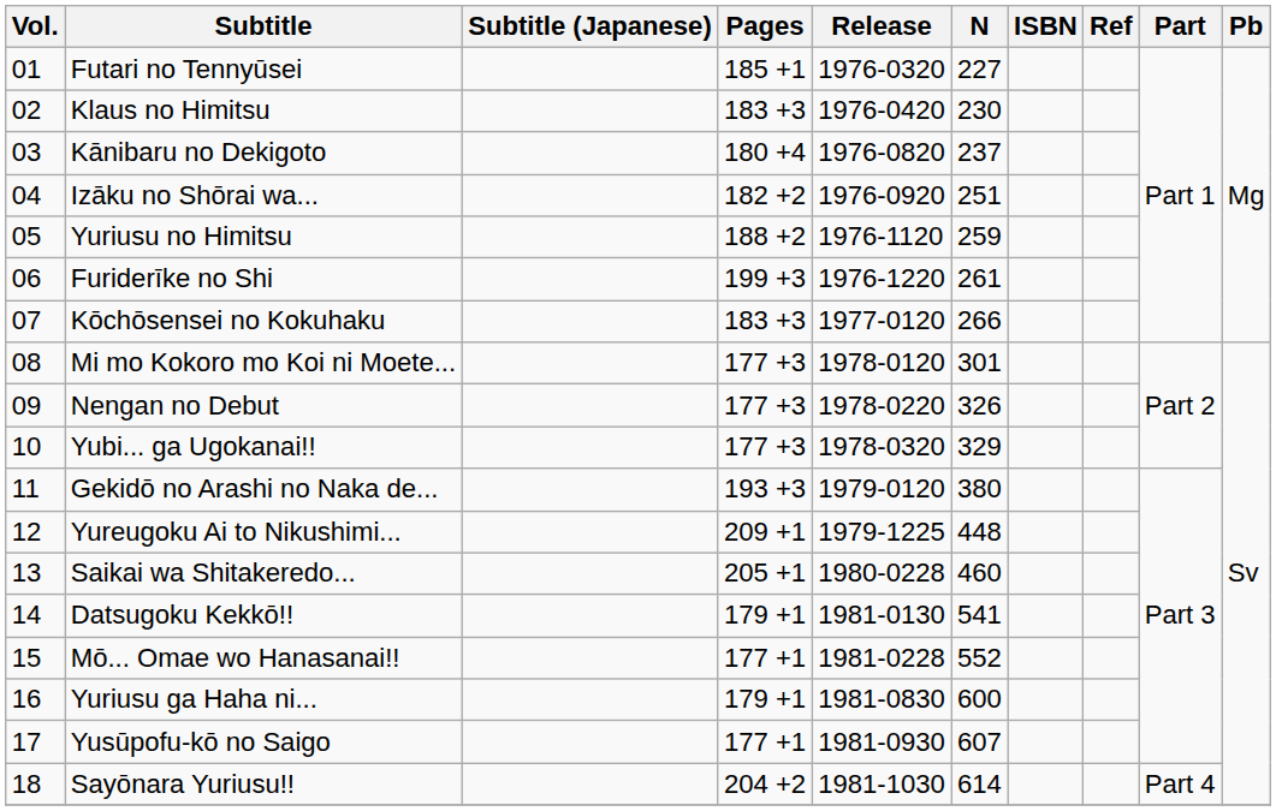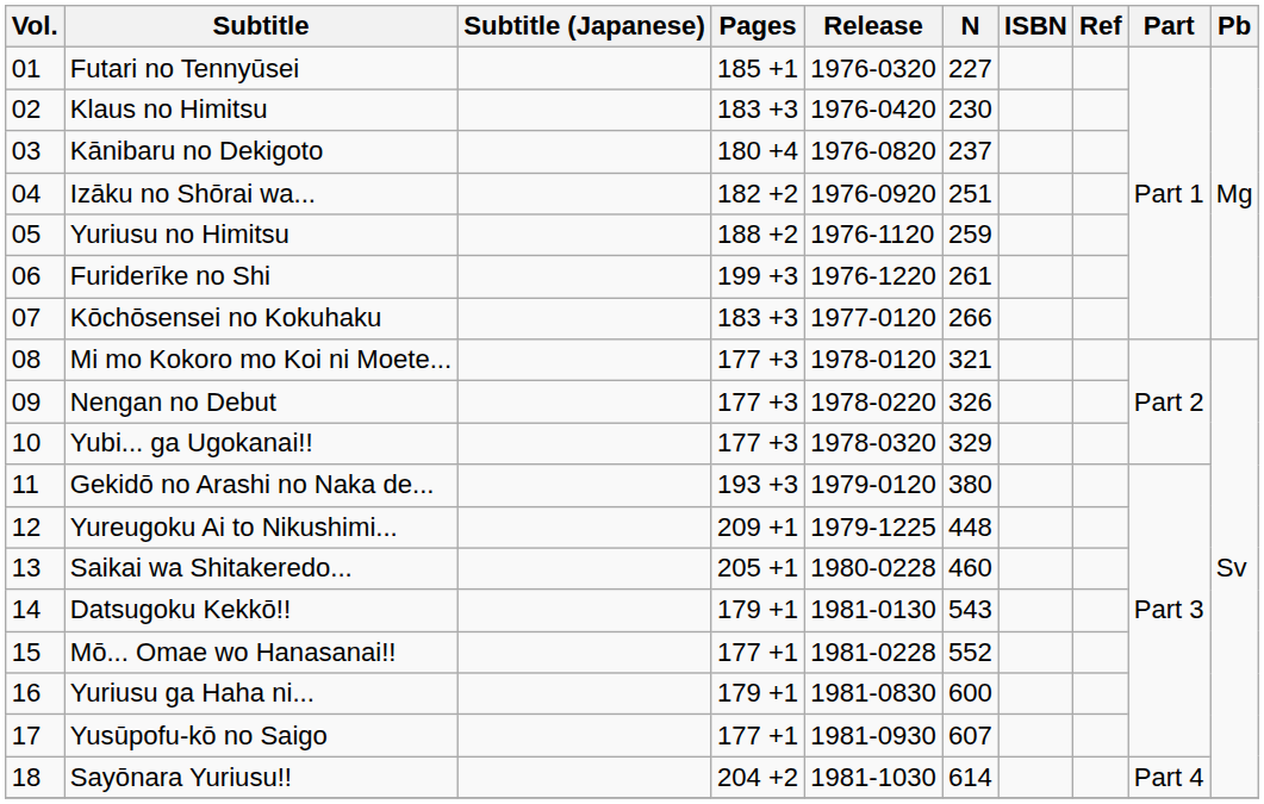 <table class="wikitable" style="text-align:left;">
 <tr>
 <th>Vol.</th>
 <th>Subtitle</th>
 <th>Subtitle (Japanese)</th>
 <th>Pages</th>
 <th>Release</th>
 <th>N</th>
 <th>ISBN</th>
 <th>Ref</th>
 <th>Part</th>
 <th>Pb</th>
 </tr>
 <tr>
 <td>01</td>
 <td>Futari no Tennyūsei</td>
 <td></td>
 <td>185 +1</td>
 <td>1976-0320</td>
 <td>227</td>
 <td></td>
 <td></td>
 <td rowspan="7">Part 1</td>
 <td rowspan="7">Mg</td>
 </tr>
 <tr>
 <td>02</td>
 <td>Klaus no Himitsu</td>
 <td></td>
 <td>183 +3</td>
 <td>1976-0420</td>
 <td>230</td>
 <td></td>
 <td></td>
 </tr>
 <tr>
 <td>03</td>
 <td>Kānibaru no Dekigoto</td>
 <td></td>
 <td>180 +4</td>
 <td>1976-0820</td>
 <td>237</td>
 <td></td>
 <td></td>
 </tr>
 <tr>
 <td>04</td>
 <td>Izāku no Shōrai wa...</td>
 <td></td>
 <td>182 +2</td>
 <td>1976-0920</td>
 <td>251</td>
 <td></td>
 <td></td>
 </tr>
 <tr>
 <td>05</td>
 <td>Yuriusu no Himitsu</td>
 <td></td>
 <td>188 +2</td>
 <td>1976-1120</td>
 <td>259</td>
 <td></td>
 <td></td>
 </tr>
 <tr>
 <td>06</td>
 <td>Furiderīke no Shi</td>
 <td></td>
 <td>199 +3</td>
 <td>1976-1220</td>
 <td>261</td>
 <td></td>
 <td></td>
 </tr>
 <tr>
 <td>07</td>
 <td>Kōchōsensei no Kokuhaku</td>
 <td></td>
 <td>183 +3</td>
 <td>1977-0120</td>
 <td>266</td>
 <td></td>
 <td></td>
 </tr>
 <tr>
 <td>08</td>
 <td>Mi mo Kokoro mo Koi ni Moete...</td>
 <td></td>
 <td>177 +3</td>
 <td>1978-0120</td>
-<td>301</td>
+<td>321</td>
 <td></td>
 <td></td>
 <td rowspan="3">Part 2</td>
 <td rowspan="11">Sv</td>
 </tr>
 <tr>
 <td>09</td>
 <td>Nengan no Debut</td>
 <td></td>
 <td>177 +3</td>
 <td>1978-0220</td>
 <td>326</td>
 <td></td>
 <td></td>
 </tr>
 <tr>
 <td>10</td>
 <td>Yubi... ga Ugokanai!!</td>
 <td></td>
 <td>177 +3</td>
 <td>1978-0320</td>
 <td>329</td>
 <td></td>
 <td></td>
 </tr>
 <tr>
 <td>11</td>
 <td>Gekidō no Arashi no Naka de...</td>
 <td></td>
 <td>193 +3</td>
 <td>1979-0120</td>
 <td>380</td>
 <td></td>
 <td></td>
 <td rowspan="7">Part 3</td>
 </tr>
 <tr>
 <td>12</td>
 <td>Yureugoku Ai to Nikushimi...</td>
 <td></td>
 <td>209 +1</td>
 <td>1979-1225</td>
 <td>448</td>
 <td></td>
 <td></td>
 </tr>
 <tr>
 <td>13</td>
 <td>Saikai wa Shitakeredo...</td>
 <td></td>
 <td>205 +1</td>
 <td>1980-0228</td>
 <td>460</td>
 <td></td>
 <td></td>
 </tr>
 <tr>
 <td>14</td>
 <td>Datsugoku Kekkō!!</td>
 <td></td>
 <td>179 +1</td>
 <td>1981-0130</td>
-<td>541</td>
+<td>543</td>
 <td></td>
 <td></td>
 </tr>
 <tr>
 <td>15</td>
 <td>Mō... Omae wo Hanasanai!!</td>
 <td></td>
 <td>177 +1</td>
 <td>1981-0228</td>
 <td>552</td>
 <td></td>
 <td></td>
 </tr>
 <tr>
 <td>16</td>
 <td>Yuriusu ga Haha ni...</td>
 <td></td>
 <td>179 +1</td>
 <td>1981-0830</td>
 <td>600</td>
 <td></td>
 <td></td>
 </tr>
 <tr>
 <td>17</td>
 <td>Yusūpofu-kō no Saigo</td>
 <td></td>
 <td>177 +1</td>
 <td>1981-0930</td>
 <td>607</td>
 <td></td>
 <td></td>
 </tr>
 <tr>
 <td>18</td>
 <td>Sayōnara Yuriusu!!</td>
 <td></td>
 <td>204 +2</td>
 <td>1981-1030</td>
 <td>614</td>
 <td></td>
 <td></td>
 <td>Part 4</td>
 </tr>
 <tr>
 </tr>
 </table>
